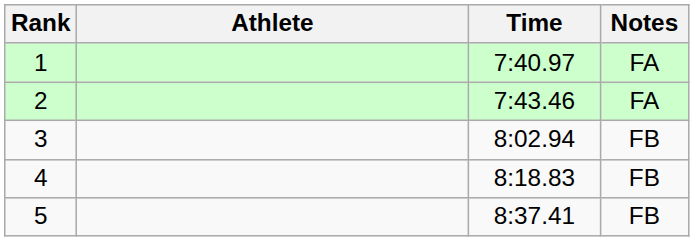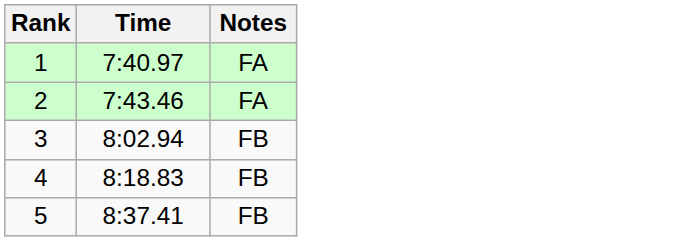 <table class=wikitable style="text-align:center">
 <tr>
 <th width=40>Rank</th>
-<th width=250>Athlete</th>
 <th width=80>Time</th>
 <th width=50>Notes</th>
 </tr>
 <tr bgcolor="ccffcc">
 <td>1</td>
-<td align="left"></td>
 <td>7:40.97</td>
 <td>FA</td>
 </tr>
 <tr bgcolor="ccffcc">
 <td>2</td>
-<td align="left"></td>
 <td>7:43.46</td>
 <td>FA</td>
 </tr>
 <tr>
 <td>3</td>
-<td align="left"></td>
 <td>8:02.94</td>
 <td>FB</td>
 </tr>
 <tr>
 <td>4</td>
-<td align="left"></td>
 <td>8:18.83</td>
 <td>FB</td>
 </tr>
 <tr>
 <td>5</td>
-<td align="left"></td>
 <td>8:37.41</td>
 <td>FB</td>
 </tr>
 </table>
